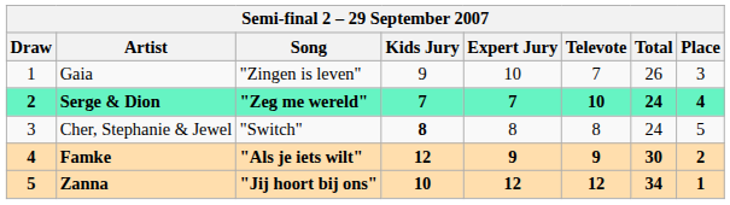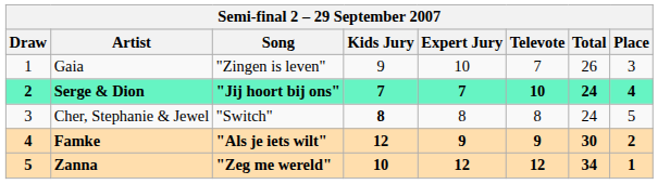 <table class="sortable wikitable" style="margin: 1em auto 1em auto; text-align:center;">
 <tr>
 <th colspan="8">Semi-final 2 – 29 September 2007</th>
 </tr>
 <tr bgcolor="#CCCCCC">
 <th>Draw</th>
 <th>Artist</th>
 <th>Song</th>
 <th>Kids Jury</th>
 <th>Expert Jury</th>
 <th>Televote</th>
 <th>Total</th>
 <th>Place</th>
 </tr>
 <tr>
 <td>1</td>
 <td align="left">Gaia</td>
 <td align="left">"Zingen is leven"</td>
 <td>9</td>
 <td>10</td>
 <td>7</td>
 <td>26</td>
 <td>3</td>
 </tr>
 <tr style="font-weight:bold; background:#66f4c3;">
 <td>2</td>
 <td align="left"><strong>Serge & Dion</strong></td>
-<td align="left"><strong>"Zeg me wereld"</strong></td>
+<td align="left"><strong>"Jij hoort bij ons"</strong></td>
 <td><strong>7</strong></td>
 <td><strong>7</strong></td>
 <td><strong>10</strong></td>
 <td><strong>24</strong></td>
 <td>4</td>
 </tr>
 <tr>
 <td>3</td>
 <td align="left">Cher, Stephanie & Jewel</td>
 <td align="left">"Switch"</td>
 <td><strong>8</strong></td>
 <td>8</td>
 <td>8</td>
 <td>24</td>
 <td>5</td>
 </tr>
 <tr style="font-weight:bold; background:#FFDEAD;">
 <td>4</td>
 <td align="left"><strong>Famke</strong></td>
 <td align="left"><strong>"Als je iets wilt"</strong></td>
 <td><strong>12</strong></td>
 <td><strong>9</strong></td>
 <td><strong>9</strong></td>
 <td><strong>30</strong></td>
 <td>2</td>
 </tr>
 <tr style="font-weight:bold; background:#FFDEAD;">
 <td>5</td>
 <td align="left"><strong>Zanna</strong></td>
-<td align="left"><strong>"Jij hoort bij ons"</strong></td>
+<td align="left"><strong>"Zeg me wereld"</strong></td>
 <td><strong>10</strong></td>
 <td><strong>12</strong></td>
 <td><strong>12</strong></td>
 <td><strong>34</strong></td>
 <td>1</td>
 </tr>
 </table>
